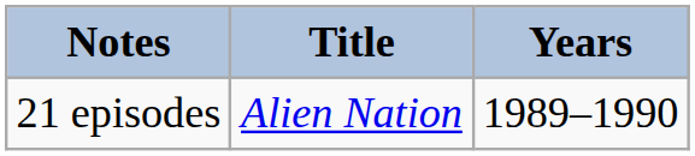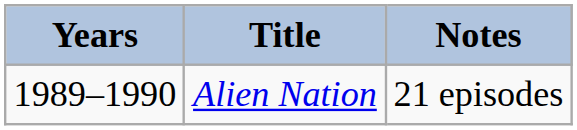 <table class="wikitable" style="font-size:95%;">
 <tr>
+<th style="background:#B0C4DE;">Years</th>
+<th style="background:#B0C4DE;">Title</th>
 <th style="background:#B0C4DE;">Notes</th>
-<th style="background:#B0C4DE;">Title</th>
-<th style="background:#B0C4DE;">Years</th>
 </tr>
 <tr>
+<td>1989–1990</td>
+<td><em><a href='#'>Alien Nation</a></em></td>
 <td>21 episodes</td>
-<td><em><a href='#'>Alien Nation</a></em></td>
-<td>1989–1990</td>
 </tr>
 </table>
